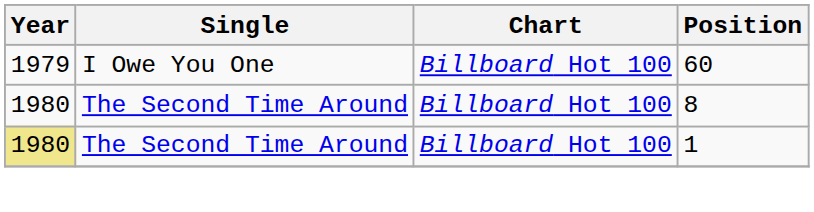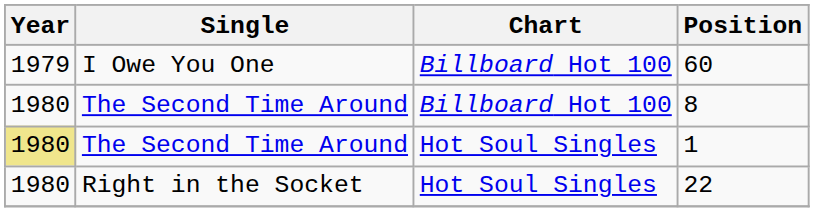 <table class="wikitable">
 <tr>
 <th align="left">Year</th>
 <th align="left">Single</th>
 <th align="left">Chart</th>
 <th align="left">Position</th>
 </tr>
 <tr>
 <td align="left">1979</td>
 <td align="left">I Owe You One</td>
 <td align="left"><a href='#'><em>Billboard</em> Hot 100</a></td>
 <td align="left">60</td>
 </tr>
 <tr>
 <td align="left">1980</td>
 <td align="left"><a href='#'>The Second Time Around</a></td>
 <td align="left"><a href='#'><em>Billboard</em> Hot 100</a></td>
 <td align="left">8</td>
 </tr>
 <tr>
 <td align="left" style="background: khaki;">1980</td>
 <td align="left"><a href='#'>The Second Time Around</a></td>
-<td align="left"><a href='#'><em>Billboard</em> Hot 100</a></td>
+<td align="left"><a href='#'>Hot Soul Singles</a></td>
 <td align="left">1</td>
+</tr>
+<tr>
+<td align="left">1980</td>
+<td align="left">Right in the Socket</td>
+<td align="left"><a href='#'>Hot Soul Singles</a></td>
+<td align="left">22</td>
 </tr>
 <tr>
 </tr>
 </table>
